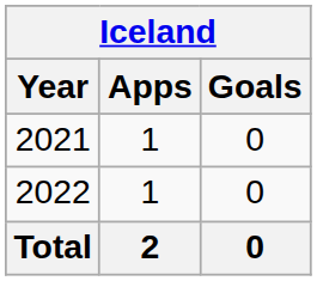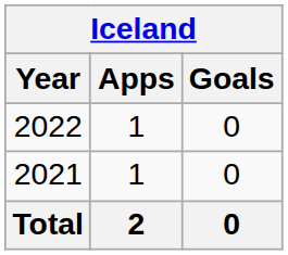 <table class="wikitable" style="text-align:center">
 <tr>
 <th colspan=3><a href='#'>Iceland</a></th>
 </tr>
 <tr>
 <th>Year</th>
 <th>Apps</th>
 <th>Goals</th>
 </tr>
 <tr>
-<td>2021</td>
+<td>2022</td>
 <td>1</td>
 <td>0</td>
 </tr>
 <tr>
-<td>2022</td>
+<td>2021</td>
 <td>1</td>
 <td>0</td>
 </tr>
 <tr>
 <th>Total</th>
 <th>2</th>
 <th>0</th>
 </tr>
 </table>
